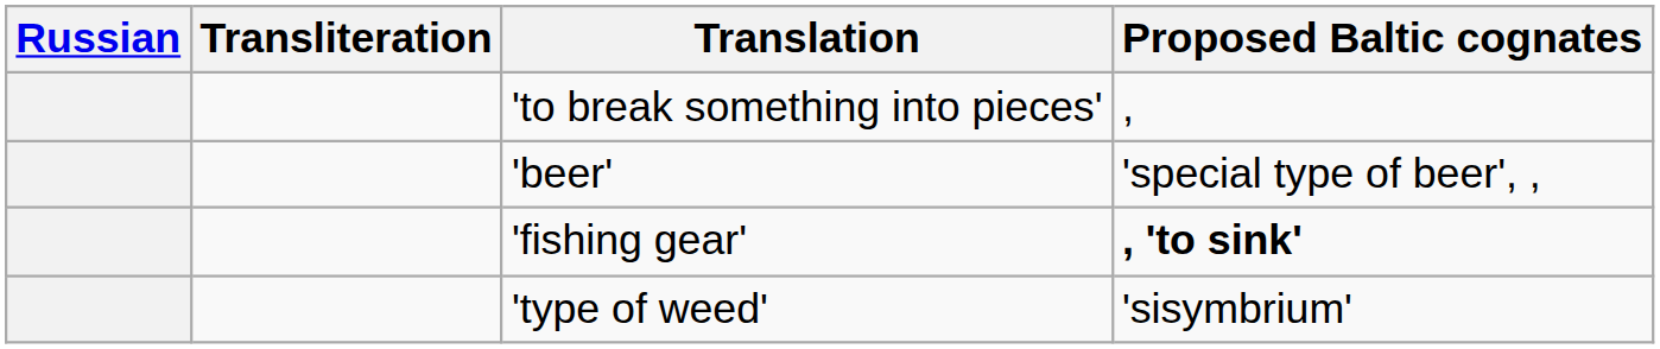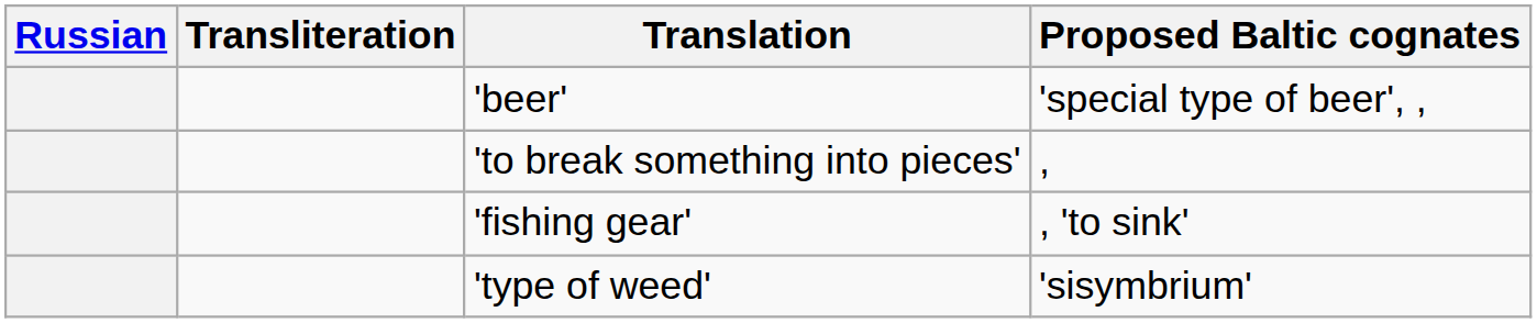 <table class="wikitable" style="text-align:left">
 <tr>
 <th><a href='#'>Russian</a></th>
 <th>Transliteration</th>
 <th>Translation</th>
 <th>Proposed Baltic cognates</th>
 </tr>
 <tr>
 <th></th>
 <td></td>
+<td>'beer'</td>
+<td> 'special type of beer', , </td>
+</tr>
+<tr>
+<th></th>
+<td></td>
 <td>'to break something into pieces'</td>
 <td>, </td>
 </tr>
 <tr>
 <th></th>
 <td></td>
-<td>'beer'</td>
-<td> 'special type of beer', , </td>
-</tr>
-<tr>
-<th></th>
-<td></td>
 <td>'fishing gear'</td>
-<td><strong>,  'to sink'</strong></td>
+<td>,  'to sink'</td>
 </tr>
 <tr>
 <th></th>
 <td></td>
 <td>'type of weed'</td>
 <td> 'sisymbrium'</td>
 </tr>
 </table>
